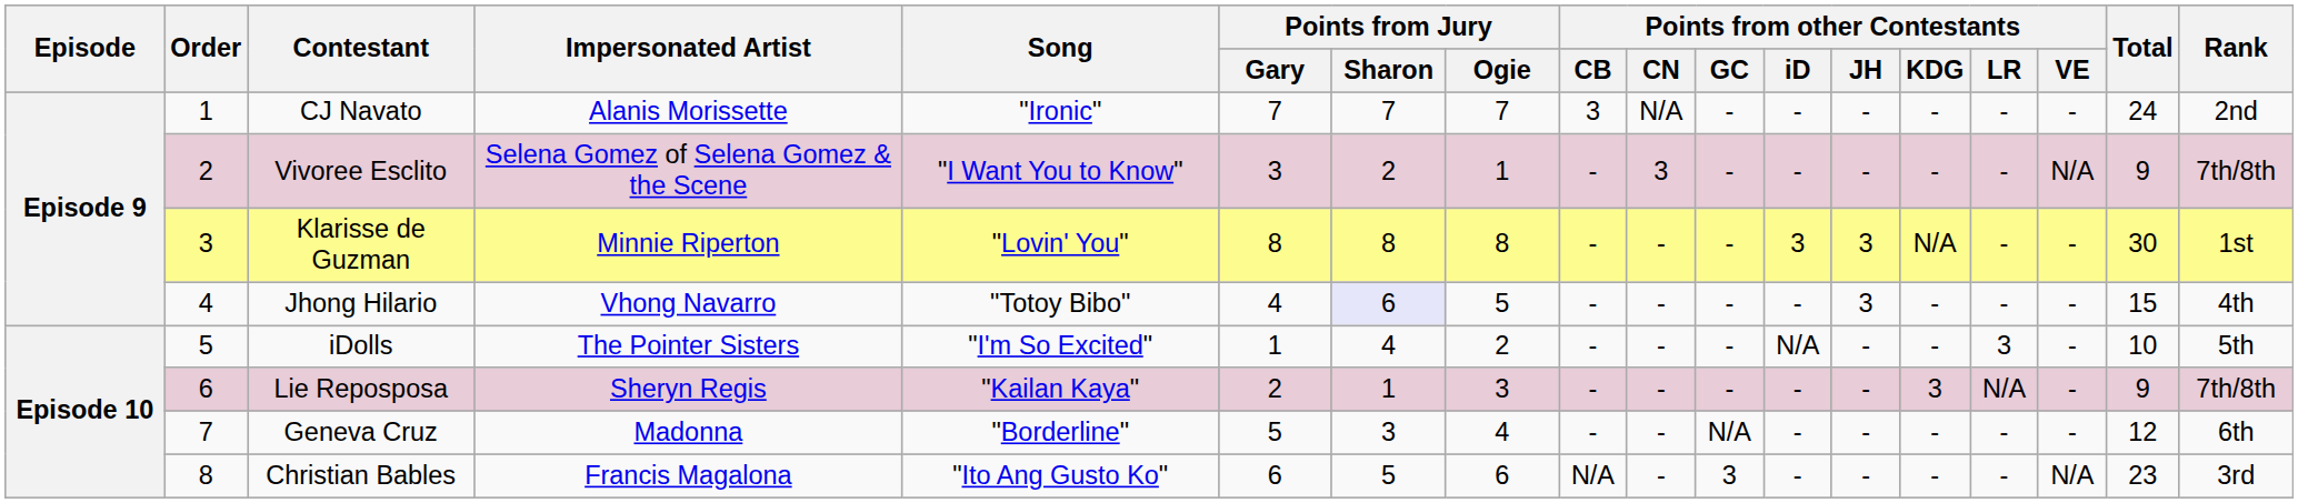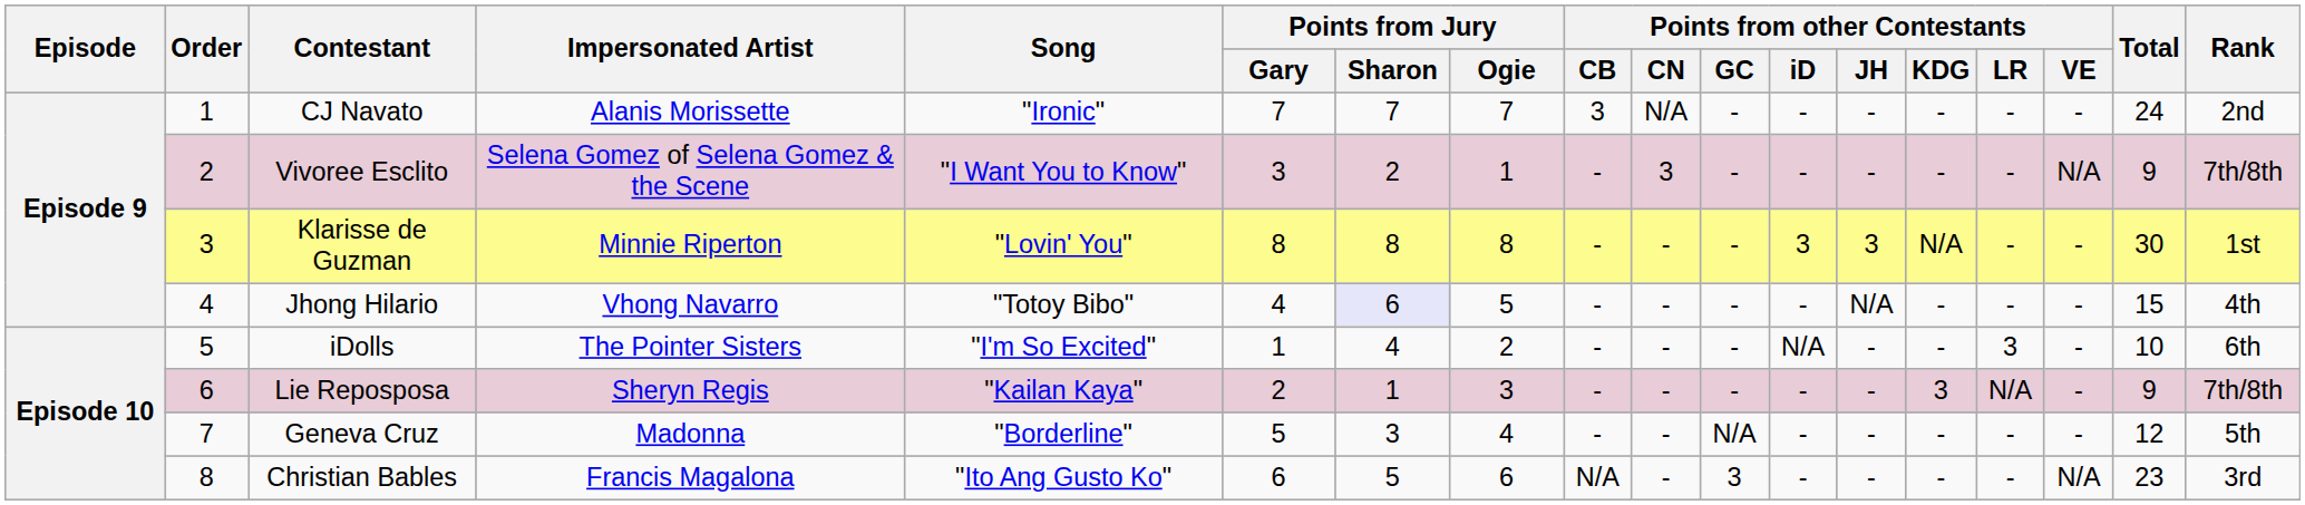 <table class="wikitable" style="text-align:center; line-height:17px; width:100%; font-size:90%;">
 <tr>
 <th rowspan="2" style="width:07%;">Episode</th>
 <th rowspan="2" style="width:03%;">Order</th>
 <th rowspan="2" style="width:10%;">Contestant</th>
 <th rowspan="2" style="width:19%;">Impersonated Artist</th>
 <th rowspan="2" style="width:14%;">Song</th>
 <th colspan="3" style="width:15%;">Points from Jury</th>
 <th colspan="8" style="width:24%;">Points from other Contestants</th>
 <th rowspan="2" style="width:03%;">Total</th>
 <th rowspan="2" style="width:07%;">Rank</th>
 </tr>
 <tr>
 <th style="width:05%;">Gary</th>
 <th style="width:05%;">Sharon</th>
 <th style="width:05%;">Ogie</th>
 <th style="width:03%;">CB</th>
 <th style="width:03%;">CN</th>
 <th style="width:03%;">GC</th>
 <th style="width:03%;">iD</th>
 <th style="width:03%;">JH</th>
 <th style="width:03%;">KDG</th>
 <th style="width:03%;">LR</th>
 <th style="width:03%;">VE</th>
 </tr>
 <tr>
 <th rowspan="4"><strong>Episode 9</strong><br><small></small></th>
 <td>1</td>
 <td>CJ Navato</td>
 <td><a href='#'>Alanis Morissette</a></td>
 <td>"<a href='#'>Ironic</a>"</td>
 <td>7</td>
 <td>7</td>
 <td>7</td>
 <td>3</td>
 <td>N/A</td>
 <td>-</td>
 <td>-</td>
 <td>-</td>
 <td>-</td>
 <td>-</td>
 <td>-</td>
 <td>24</td>
 <td>2nd</td>
 </tr>
 <tr bgcolor="e8ccd7"|>
 <td>2</td>
 <td>Vivoree Esclito</td>
 <td><a href='#'>Selena Gomez</a> of <a href='#'>Selena Gomez & the Scene</a></td>
 <td>"<a href='#'>I Want You to Know</a>"</td>
 <td>3</td>
 <td>2</td>
 <td>1</td>
 <td>-</td>
 <td>3</td>
 <td>-</td>
 <td>-</td>
 <td>-</td>
 <td>-</td>
 <td>-</td>
 <td>N/A</td>
 <td>9</td>
 <td>7th/8th</td>
 </tr>
 <tr bgcolor="fdfc8f"|>
 <td>3</td>
 <td>Klarisse de Guzman</td>
 <td><a href='#'>Minnie Riperton</a></td>
 <td>"<a href='#'>Lovin' You</a>"</td>
 <td>8</td>
 <td>8</td>
 <td>8</td>
 <td>-</td>
 <td>-</td>
 <td>-</td>
 <td>3</td>
 <td>3</td>
 <td>N/A</td>
 <td>-</td>
 <td>-</td>
 <td>30</td>
 <td>1st</td>
 </tr>
 <tr>
 <td>4</td>
 <td>Jhong Hilario</td>
 <td><a href='#'>Vhong Navarro</a></td>
 <td>"Totoy Bibo"</td>
 <td>4</td>
 <td style="background: lavender;">6</td>
 <td>5</td>
 <td>-</td>
 <td>-</td>
 <td>-</td>
 <td>-</td>
-<td>3</td>
+<td>N/A</td>
 <td>-</td>
 <td>-</td>
 <td>-</td>
 <td>15</td>
 <td>4th</td>
 </tr>
 <tr>
 <th rowspan="4"><strong>Episode 10</strong><br><small></small></th>
 <td>5</td>
 <td>iDolls</td>
 <td><a href='#'>The Pointer Sisters</a></td>
 <td>"<a href='#'>I'm So Excited</a>"</td>
 <td>1</td>
 <td>4</td>
 <td>2</td>
 <td>-</td>
 <td>-</td>
 <td>-</td>
 <td>N/A</td>
 <td>-</td>
 <td>-</td>
 <td>3</td>
 <td>-</td>
 <td>10</td>
-<td>5th</td>
+<td>6th</td>
 </tr>
 <tr bgcolor="e8ccd7"|>
 <td>6</td>
 <td>Lie Reposposa</td>
 <td><a href='#'>Sheryn Regis</a></td>
 <td>"<a href='#'>Kailan Kaya</a>"</td>
 <td>2</td>
 <td>1</td>
 <td>3</td>
 <td>-</td>
 <td>-</td>
 <td>-</td>
 <td>-</td>
 <td>-</td>
 <td>3</td>
 <td>N/A</td>
 <td>-</td>
 <td>9</td>
 <td>7th/8th</td>
 </tr>
 <tr>
 <td>7</td>
 <td>Geneva Cruz</td>
 <td><a href='#'>Madonna</a></td>
 <td>"<a href='#'>Borderline</a>"</td>
 <td>5</td>
 <td>3</td>
 <td>4</td>
 <td>-</td>
 <td>-</td>
 <td>N/A</td>
 <td>-</td>
 <td>-</td>
 <td>-</td>
 <td>-</td>
 <td>-</td>
 <td>12</td>
-<td>6th</td>
+<td>5th</td>
 </tr>
 <tr>
 <td>8</td>
 <td>Christian Bables</td>
 <td><a href='#'>Francis Magalona</a></td>
 <td>"<a href='#'>Ito Ang Gusto Ko</a>"</td>
 <td>6</td>
 <td>5</td>
 <td>6</td>
 <td>N/A</td>
 <td>-</td>
 <td>3</td>
 <td>-</td>
 <td>-</td>
 <td>-</td>
 <td>-</td>
 <td>N/A</td>
 <td>23</td>
 <td>3rd</td>
 </tr>
 </table>
